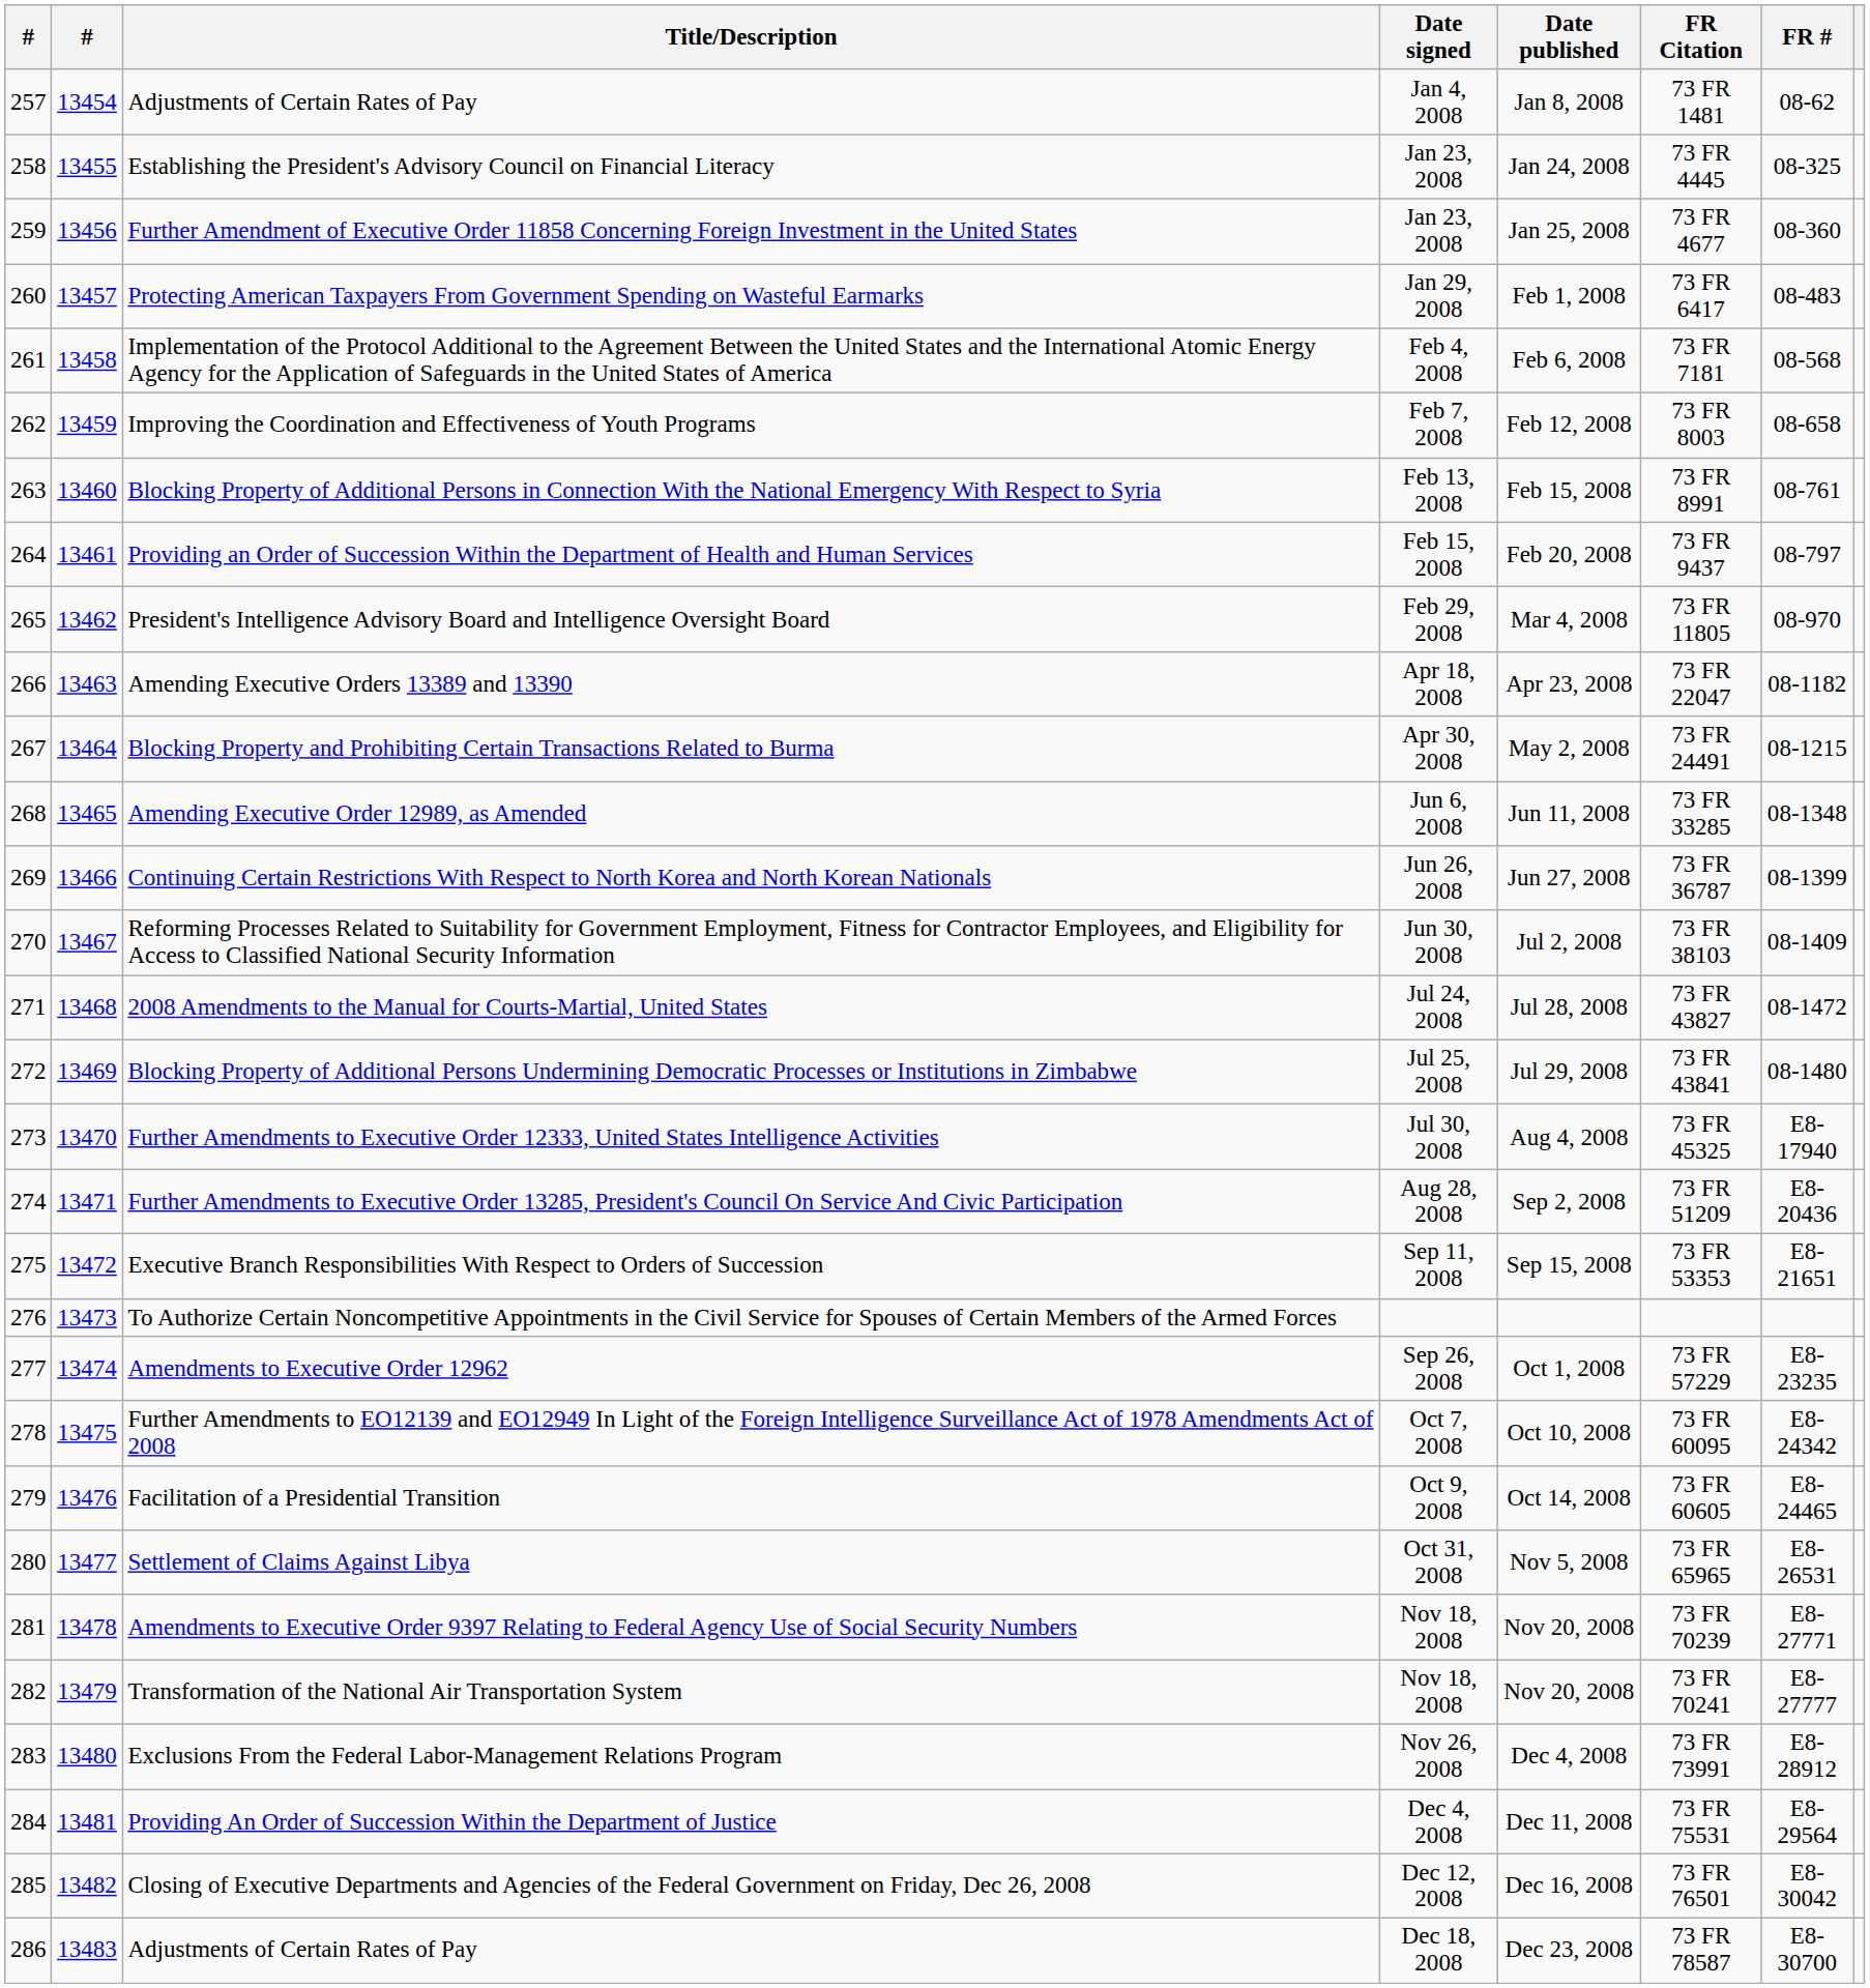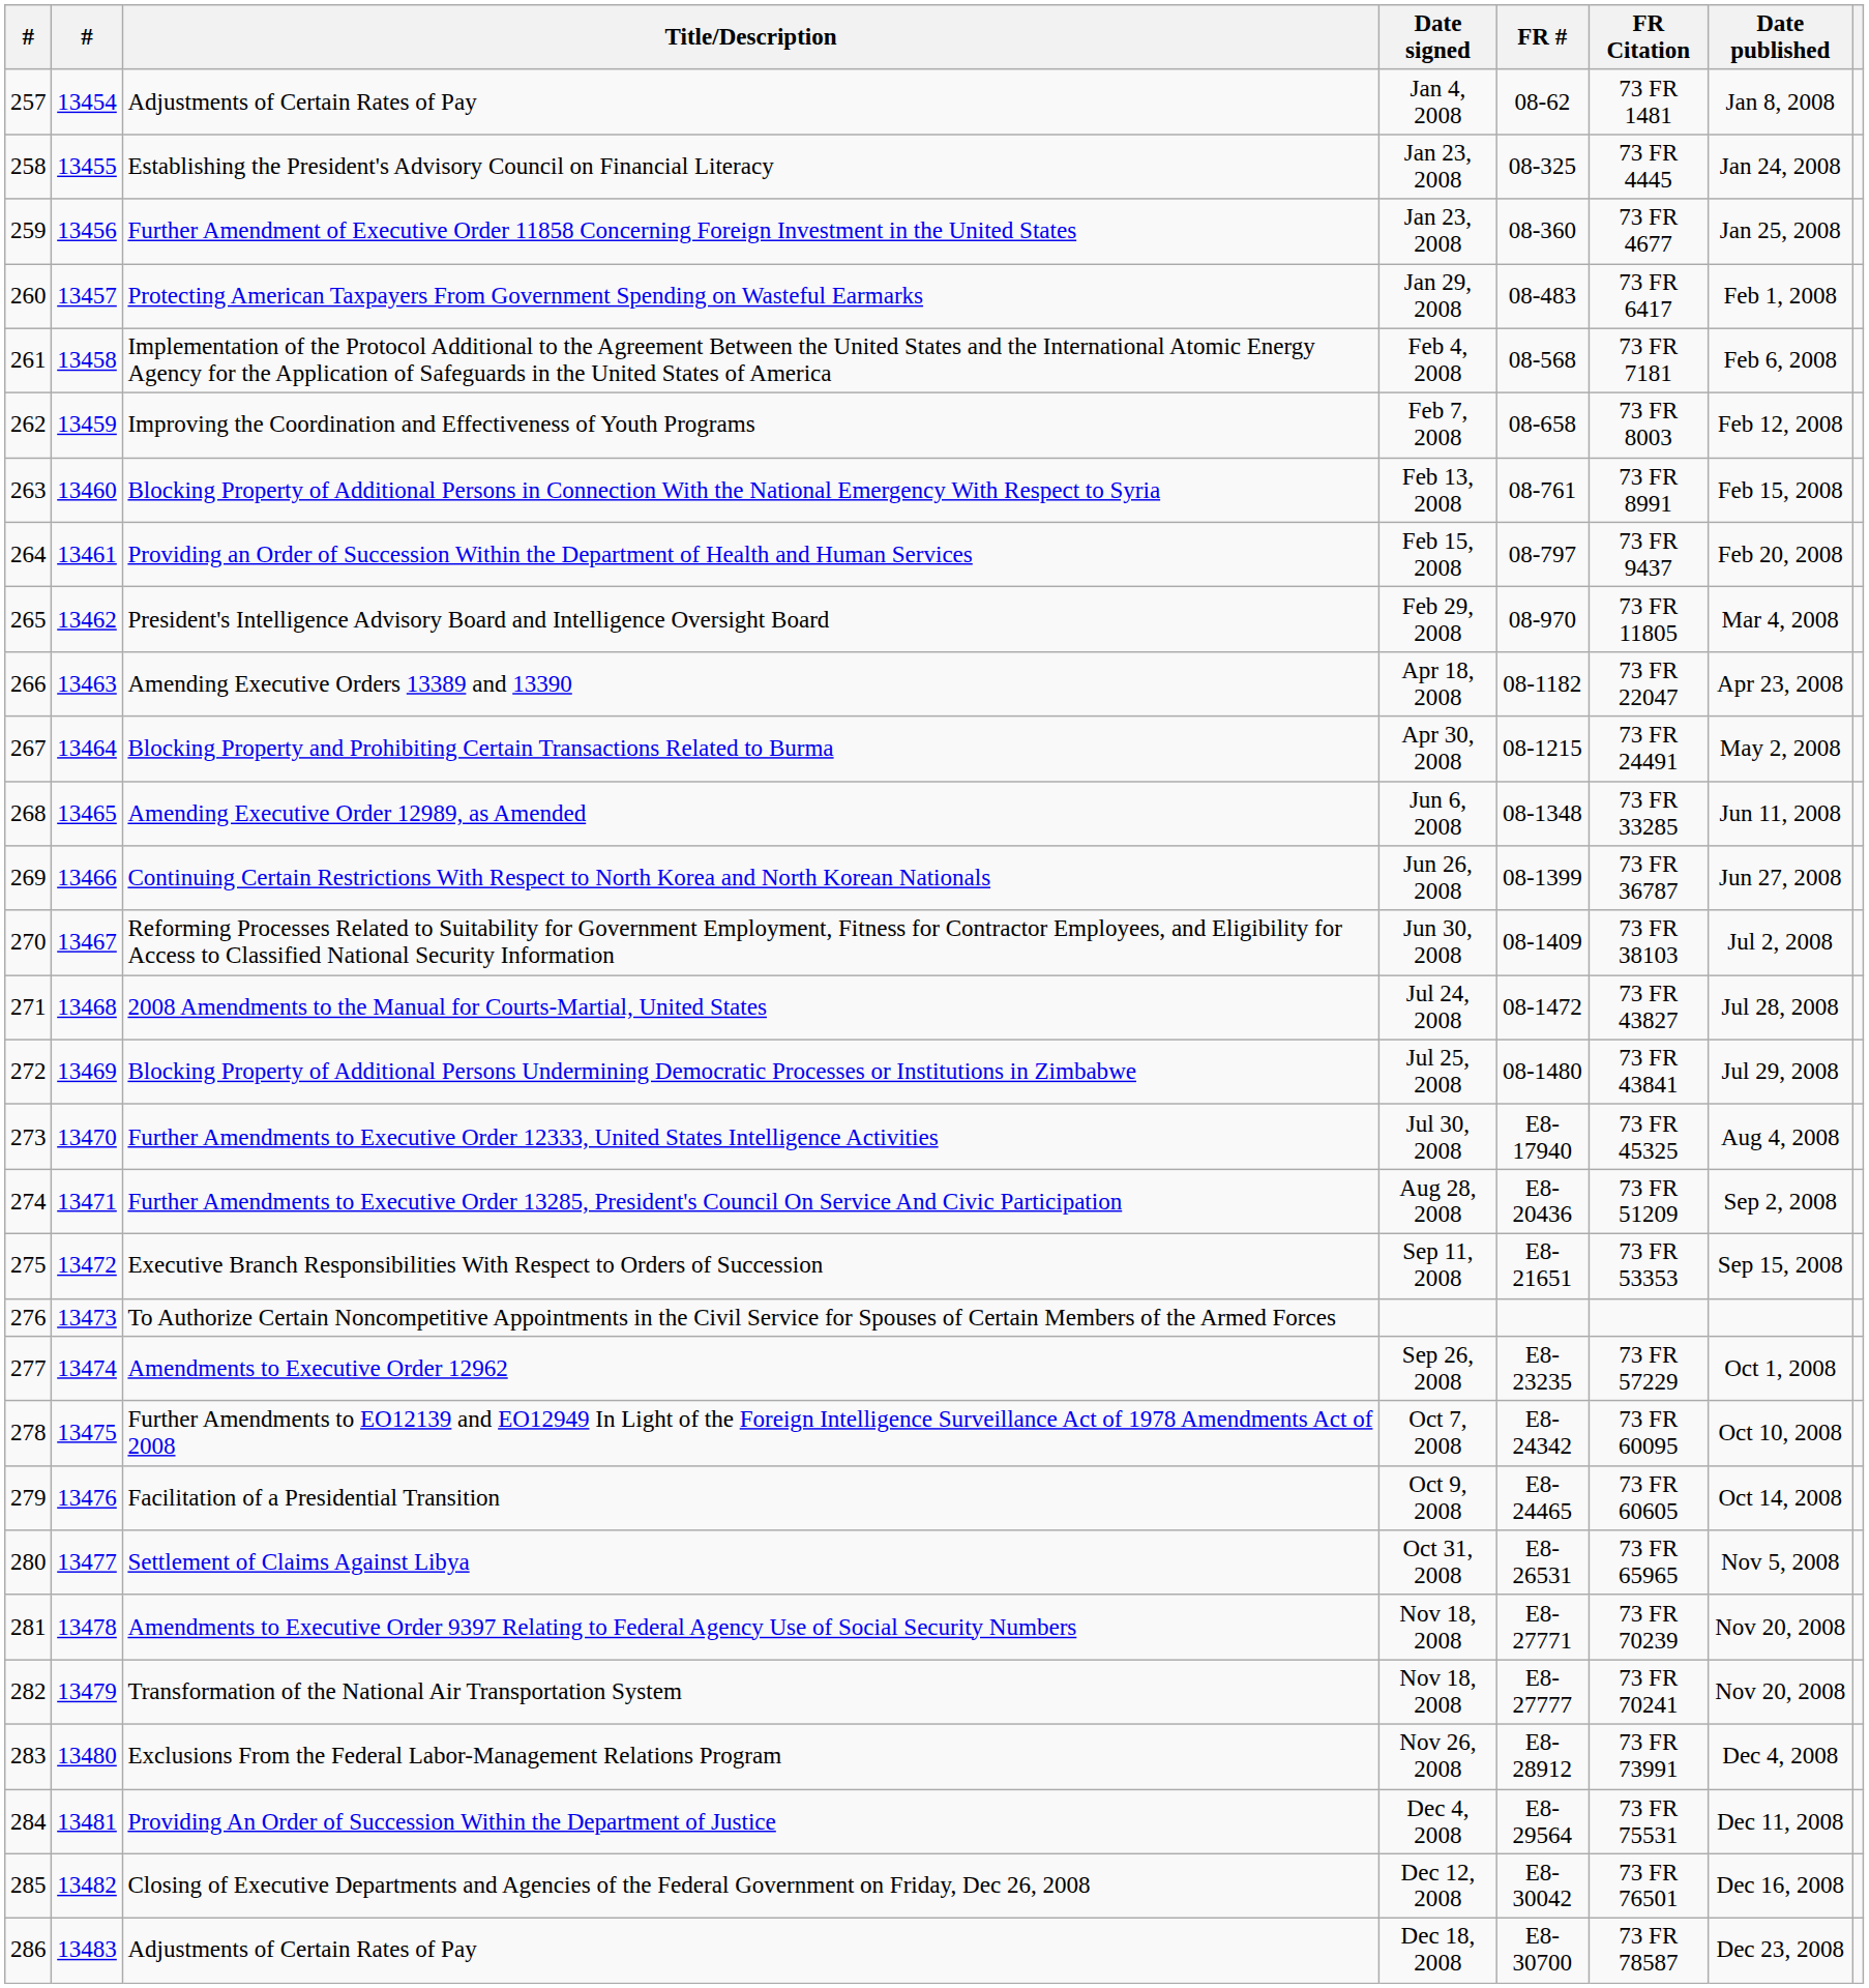 <table class="wikitable sortable" style="text-align:center;">
 <tr>
 <th> #</th>
 <th> #</th>
 <th>Title/Description</th>
 <th>Date signed</th>
+<th>FR  #</th>
+<th>FR Citation</th>
 <th>Date published</th>
-<th>FR Citation</th>
-<th>FR  #</th>
 <th class="unsortable"></th>
 </tr>
 <tr>
 <td>257</td>
 <td><a href='#'>13454</a></td>
 <td style="text-align:left;">Adjustments of Certain Rates of Pay</td>
 <td>Jan 4, 2008</td>
+<td>08-62</td>
+<td>73 FR 1481</td>
 <td>Jan 8, 2008</td>
-<td>73 FR 1481</td>
-<td>08-62</td>
 <td></td>
 </tr>
 <tr>
 <td>258</td>
 <td><a href='#'>13455</a></td>
 <td style="text-align:left;">Establishing the President's Advisory Council on Financial Literacy</td>
 <td>Jan 23, 2008</td>
+<td>08-325</td>
+<td>73 FR 4445</td>
 <td>Jan 24, 2008</td>
-<td>73 FR 4445</td>
-<td>08-325</td>
 <td></td>
 </tr>
 <tr>
 <td>259</td>
 <td><a href='#'>13456</a></td>
 <td style="text-align:left;"><a href='#'>Further Amendment of Executive Order 11858 Concerning Foreign Investment in the United States</a></td>
 <td>Jan 23, 2008</td>
+<td>08-360</td>
+<td>73 FR 4677</td>
 <td>Jan 25, 2008</td>
-<td>73 FR 4677</td>
-<td>08-360</td>
 <td></td>
 </tr>
 <tr>
 <td>260</td>
 <td><a href='#'>13457</a></td>
 <td style="text-align:left;"><a href='#'>Protecting American Taxpayers From Government Spending on Wasteful Earmarks</a></td>
 <td>Jan 29, 2008</td>
+<td>08-483</td>
+<td>73 FR 6417</td>
 <td>Feb 1, 2008</td>
-<td>73 FR 6417</td>
-<td>08-483</td>
 <td></td>
 </tr>
 <tr>
 <td>261</td>
 <td><a href='#'>13458</a></td>
 <td style="text-align:left;">Implementation of the Protocol Additional to the Agreement Between the United States and the International Atomic Energy Agency for the Application of Safeguards in the United States of America</td>
 <td>Feb 4, 2008</td>
+<td>08-568</td>
+<td>73 FR 7181</td>
 <td>Feb 6, 2008</td>
-<td>73 FR 7181</td>
-<td>08-568</td>
 <td></td>
 </tr>
 <tr>
 <td>262</td>
 <td><a href='#'>13459</a></td>
 <td style="text-align:left;">Improving the Coordination and Effectiveness of Youth Programs</td>
 <td>Feb 7, 2008</td>
+<td>08-658</td>
+<td>73 FR 8003</td>
 <td>Feb 12, 2008</td>
-<td>73 FR 8003</td>
-<td>08-658</td>
 <td></td>
 </tr>
 <tr>
 <td>263</td>
 <td><a href='#'>13460</a></td>
 <td style="text-align:left;"><a href='#'>Blocking Property of Additional Persons in Connection With the National Emergency With Respect to Syria</a></td>
 <td>Feb 13, 2008</td>
+<td>08-761</td>
+<td>73 FR 8991</td>
 <td>Feb 15, 2008</td>
-<td>73 FR 8991</td>
-<td>08-761</td>
 <td></td>
 </tr>
 <tr>
 <td>264</td>
 <td><a href='#'>13461</a></td>
 <td style="text-align:left;"><a href='#'>Providing an Order of Succession Within the Department of Health and Human Services</a></td>
 <td>Feb 15, 2008</td>
+<td>08-797</td>
+<td>73 FR 9437</td>
 <td>Feb 20, 2008</td>
-<td>73 FR 9437</td>
-<td>08-797</td>
 <td></td>
 </tr>
 <tr>
 <td>265</td>
 <td><a href='#'>13462</a></td>
 <td style="text-align:left;">President's Intelligence Advisory Board and Intelligence Oversight Board</td>
 <td>Feb 29, 2008</td>
+<td>08-970</td>
+<td>73 FR 11805</td>
 <td>Mar 4, 2008</td>
-<td>73 FR 11805</td>
-<td>08-970</td>
 <td></td>
 </tr>
 <tr>
 <td>266</td>
 <td><a href='#'>13463</a></td>
 <td style="text-align:left;">Amending Executive Orders <a href='#'>13389</a> and <a href='#'>13390</a></td>
 <td>Apr 18, 2008</td>
+<td>08-1182</td>
+<td>73 FR 22047</td>
 <td>Apr 23, 2008</td>
-<td>73 FR 22047</td>
-<td>08-1182</td>
 <td></td>
 </tr>
 <tr>
 <td>267</td>
 <td><a href='#'>13464</a></td>
 <td style="text-align:left;"><a href='#'>Blocking Property and Prohibiting Certain Transactions Related to Burma</a></td>
 <td>Apr 30, 2008</td>
+<td>08-1215</td>
+<td>73 FR 24491</td>
 <td>May 2, 2008</td>
-<td>73 FR 24491</td>
-<td>08-1215</td>
 <td><wbr></td>
 </tr>
 <tr>
 <td>268</td>
 <td><a href='#'>13465</a></td>
 <td style="text-align:left;"><a href='#'>Amending Executive Order 12989, as Amended</a></td>
 <td>Jun 6, 2008</td>
+<td>08-1348</td>
+<td>73 FR 33285</td>
 <td>Jun 11, 2008</td>
-<td>73 FR 33285</td>
-<td>08-1348</td>
 <td></td>
 </tr>
 <tr>
 <td>269</td>
 <td><a href='#'>13466</a></td>
 <td style="text-align:left;"><a href='#'>Continuing Certain Restrictions With Respect to North Korea and North Korean Nationals</a></td>
 <td>Jun 26, 2008</td>
+<td>08-1399</td>
+<td>73 FR 36787</td>
 <td>Jun 27, 2008</td>
-<td>73 FR 36787</td>
-<td>08-1399</td>
 <td></td>
 </tr>
 <tr>
 <td>270</td>
 <td><a href='#'>13467</a></td>
 <td style="text-align:left;">Reforming Processes Related to Suitability for Government Employment, Fitness for Contractor Employees, and Eligibility for Access to Classified National Security Information</td>
 <td>Jun 30, 2008</td>
+<td>08-1409</td>
+<td>73 FR 38103</td>
 <td>Jul 2, 2008</td>
-<td>73 FR 38103</td>
-<td>08-1409</td>
 <td></td>
 </tr>
 <tr>
 <td>271</td>
 <td><a href='#'>13468</a></td>
 <td style="text-align:left;"><a href='#'>2008 Amendments to the Manual for Courts-Martial, United States</a></td>
 <td>Jul 24, 2008</td>
+<td>08-1472</td>
+<td>73 FR 43827</td>
 <td>Jul 28, 2008</td>
-<td>73 FR 43827</td>
-<td>08-1472</td>
 <td></td>
 </tr>
 <tr>
 <td>272</td>
 <td><a href='#'>13469</a></td>
 <td style="text-align:left;"><a href='#'>Blocking Property of Additional Persons Undermining Democratic Processes or Institutions in Zimbabwe</a></td>
 <td>Jul 25, 2008</td>
+<td>08-1480</td>
+<td>73 FR 43841</td>
 <td>Jul 29, 2008</td>
-<td>73 FR 43841</td>
-<td>08-1480</td>
 <td></td>
 </tr>
 <tr>
 <td>273</td>
 <td><a href='#'>13470</a></td>
 <td style="text-align:left;"><a href='#'>Further Amendments to Executive Order 12333, United States Intelligence Activities</a></td>
 <td>Jul 30, 2008</td>
+<td>E8-17940</td>
+<td>73 FR 45325</td>
 <td>Aug 4, 2008</td>
-<td>73 FR 45325</td>
-<td>E8-17940</td>
 <td></td>
 </tr>
 <tr>
 <td>274</td>
 <td><a href='#'>13471</a></td>
 <td style="text-align:left;"><a href='#'>Further Amendments to Executive Order 13285, President's Council On Service And Civic Participation</a></td>
 <td>Aug 28, 2008</td>
+<td>E8-20436</td>
+<td>73 FR 51209</td>
 <td>Sep 2, 2008</td>
-<td>73 FR 51209</td>
-<td>E8-20436</td>
 <td></td>
 </tr>
 <tr>
 <td>275</td>
 <td><a href='#'>13472</a></td>
 <td style="text-align:left;">Executive Branch Responsibilities With Respect to Orders of Succession</td>
 <td>Sep 11, 2008</td>
+<td>E8-21651</td>
+<td>73 FR 53353</td>
 <td>Sep 15, 2008</td>
-<td>73 FR 53353</td>
-<td>E8-21651</td>
 <td></td>
 </tr>
 <tr>
 <td>276</td>
 <td><a href='#'>13473</a></td>
 <td style="text-align:left;">To Authorize Certain Noncompetitive Appointments in the Civil Service for Spouses of Certain Members of the Armed Forces</td>
 <td></td>
 <td></td>
 <td></td>
 <td></td>
 <td></td>
 </tr>
 <tr>
 <td>277</td>
 <td><a href='#'>13474</a></td>
 <td style="text-align:left;"><a href='#'>Amendments to Executive Order 12962</a></td>
 <td>Sep 26, 2008</td>
+<td>E8-23235</td>
+<td>73 FR 57229</td>
 <td>Oct 1, 2008</td>
-<td>73 FR 57229</td>
-<td>E8-23235</td>
 <td></td>
 </tr>
 <tr>
 <td>278</td>
 <td><a href='#'>13475</a></td>
 <td style="text-align:left;">Further Amendments to <a href='#'>EO12139</a> and <a href='#'>EO12949</a> In Light of the <a href='#'>Foreign Intelligence Surveillance Act of 1978 Amendments Act of 2008</a></td>
 <td>Oct 7, 2008</td>
+<td>E8-24342</td>
+<td>73 FR 60095</td>
 <td>Oct 10, 2008</td>
-<td>73 FR 60095</td>
-<td>E8-24342</td>
 <td></td>
 </tr>
 <tr>
 <td>279</td>
 <td><a href='#'>13476</a></td>
 <td style="text-align:left;">Facilitation of a Presidential Transition</td>
 <td>Oct 9, 2008</td>
+<td>E8-24465</td>
+<td>73 FR 60605</td>
 <td>Oct 14, 2008</td>
-<td>73 FR 60605</td>
-<td>E8-24465</td>
 <td></td>
 </tr>
 <tr>
 <td>280</td>
 <td><a href='#'>13477</a></td>
 <td style="text-align:left;"><a href='#'>Settlement of Claims Against Libya</a></td>
 <td>Oct 31, 2008</td>
+<td>E8-26531</td>
+<td>73 FR 65965</td>
 <td>Nov 5, 2008</td>
-<td>73 FR 65965</td>
-<td>E8-26531</td>
 <td></td>
 </tr>
 <tr>
 <td>281</td>
 <td><a href='#'>13478</a></td>
 <td style="text-align:left;"><a href='#'>Amendments to Executive Order 9397 Relating to Federal Agency Use of Social Security Numbers</a></td>
 <td>Nov 18, 2008</td>
+<td>E8-27771</td>
+<td>73 FR 70239</td>
 <td>Nov 20, 2008</td>
-<td>73 FR 70239</td>
-<td>E8-27771</td>
 <td></td>
 </tr>
 <tr>
 <td>282</td>
 <td><a href='#'>13479</a></td>
 <td style="text-align:left;">Transformation of the National Air Transportation System</td>
 <td>Nov 18, 2008</td>
+<td>E8-27777</td>
+<td>73 FR 70241</td>
 <td>Nov 20, 2008</td>
-<td>73 FR 70241</td>
-<td>E8-27777</td>
 <td></td>
 </tr>
 <tr>
 <td>283</td>
 <td><a href='#'>13480</a></td>
 <td style="text-align:left;">Exclusions From the Federal Labor-Management Relations Program</td>
 <td>Nov 26, 2008</td>
+<td>E8-28912</td>
+<td>73 FR 73991</td>
 <td>Dec 4, 2008</td>
-<td>73 FR 73991</td>
-<td>E8-28912</td>
 <td></td>
 </tr>
 <tr>
 <td>284</td>
 <td><a href='#'>13481</a></td>
 <td style="text-align:left;"><a href='#'>Providing An Order of Succession Within the Department of Justice</a></td>
 <td>Dec 4, 2008</td>
+<td>E8-29564</td>
+<td>73 FR 75531</td>
 <td>Dec 11, 2008</td>
-<td>73 FR 75531</td>
-<td>E8-29564</td>
 <td></td>
 </tr>
 <tr>
 <td>285</td>
 <td><a href='#'>13482</a></td>
 <td style="text-align:left;">Closing of Executive Departments and Agencies of the Federal Government on Friday, Dec 26, 2008</td>
 <td>Dec 12, 2008</td>
+<td>E8-30042</td>
+<td>73 FR 76501</td>
 <td>Dec 16, 2008</td>
-<td>73 FR 76501</td>
-<td>E8-30042</td>
 <td></td>
 </tr>
 <tr>
 <td>286</td>
 <td><a href='#'>13483</a></td>
 <td style="text-align:left;">Adjustments of Certain Rates of Pay</td>
 <td>Dec 18, 2008</td>
+<td>E8-30700</td>
+<td>73 FR 78587</td>
 <td>Dec 23, 2008</td>
-<td>73 FR 78587</td>
-<td>E8-30700</td>
 <td></td>
 </tr>
 </table>
